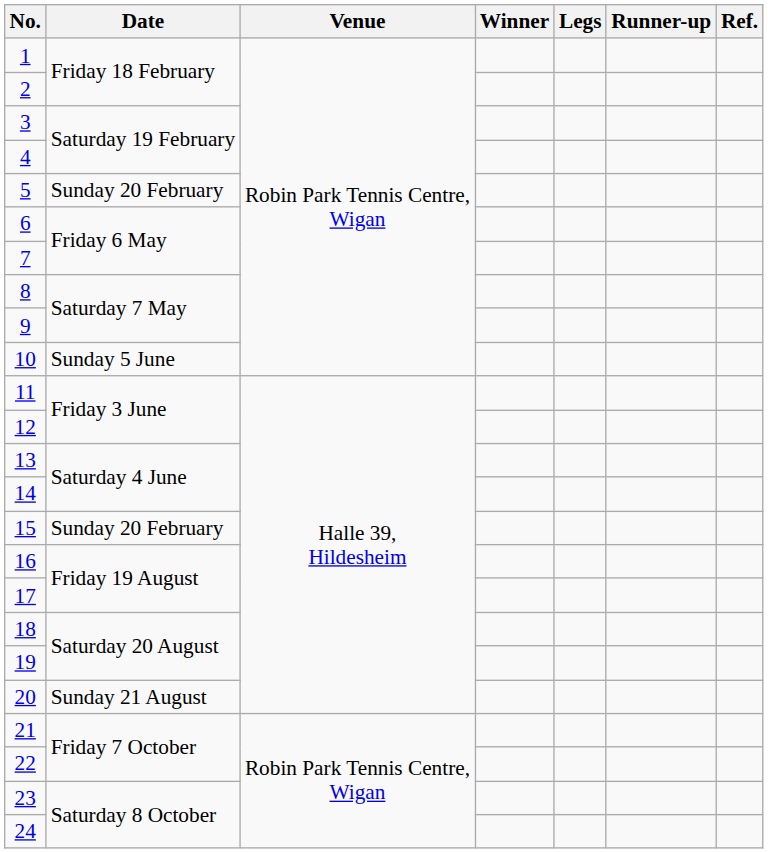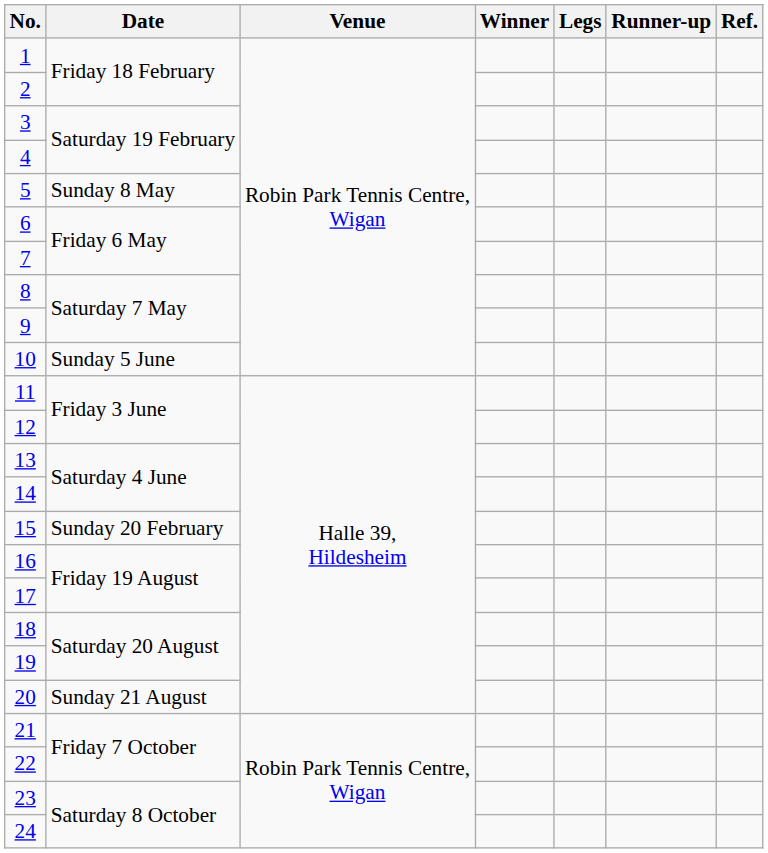 <table class="wikitable">
 <tr>
 <th>No.</th>
 <th>Date</th>
 <th>Venue</th>
 <th>Winner</th>
 <th>Legs</th>
 <th>Runner-up</th>
 <th>Ref.</th>
 </tr>
 <tr>
 <td align=center><a href='#'>1</a></td>
 <td align=left rowspan="2">Friday 18 February</td>
 <td align="center" rowspan="10">Robin Park Tennis Centre,<br>  <a href='#'>Wigan</a></td>
 <td align="right"></td>
 <td></td>
 <td></td>
 <td align="center"></td>
 </tr>
 <tr>
 <td align=center><a href='#'>2</a></td>
 <td align="right"></td>
 <td></td>
 <td></td>
 <td align="center"></td>
 </tr>
 <tr>
 <td align=center><a href='#'>3</a></td>
 <td align=left rowspan="2">Saturday 19 February</td>
 <td align="right"></td>
 <td></td>
 <td></td>
 <td align="center"></td>
 </tr>
 <tr>
 <td align=center><a href='#'>4</a></td>
 <td align="right"></td>
 <td></td>
 <td></td>
 <td align="center"></td>
 </tr>
 <tr>
 <td align=center><a href='#'>5</a></td>
-<td>Sunday 20 February</td>
+<td>Sunday 8 May</td>
 <td align="right"></td>
 <td></td>
 <td></td>
 <td align="center"></td>
 </tr>
 <tr>
 <td align=center><a href='#'>6</a></td>
 <td align=left rowspan="2">Friday 6 May</td>
 <td align="right"></td>
 <td></td>
 <td></td>
 <td align="center"></td>
 </tr>
 <tr>
 <td align=center><a href='#'>7</a></td>
 <td align="right"></td>
 <td></td>
 <td></td>
 <td align="center"></td>
 </tr>
 <tr>
 <td align=center><a href='#'>8</a></td>
 <td align=left rowspan="2">Saturday 7 May</td>
 <td align="right"></td>
 <td></td>
 <td></td>
 <td align="center"></td>
 </tr>
 <tr>
 <td align=center><a href='#'>9</a></td>
 <td align="right"></td>
 <td></td>
 <td></td>
 <td align="center"></td>
 </tr>
 <tr>
 <td align=center><a href='#'>10</a></td>
 <td>Sunday 5 June</td>
 <td align="right"></td>
 <td></td>
 <td></td>
 <td align="center"></td>
 </tr>
 <tr>
 <td align=center><a href='#'>11</a></td>
 <td align=left rowspan="2">Friday 3 June</td>
 <td align="center" rowspan="10">Halle 39,<br>  <a href='#'>Hildesheim</a></td>
 <td align="right"></td>
 <td></td>
 <td></td>
 <td align="center"></td>
 </tr>
 <tr>
 <td align=center><a href='#'>12</a></td>
 <td align="right"></td>
 <td></td>
 <td></td>
 <td align="center"></td>
 </tr>
 <tr>
 <td align=center><a href='#'>13</a></td>
 <td align=left rowspan="2">Saturday 4 June</td>
 <td align="right"></td>
 <td></td>
 <td></td>
 <td align="center"></td>
 </tr>
 <tr>
 <td align=center><a href='#'>14</a></td>
 <td align="right"></td>
 <td></td>
 <td></td>
 <td align="center"></td>
 </tr>
 <tr>
 <td align=center><a href='#'>15</a></td>
 <td>Sunday 20 February</td>
 <td align="right"></td>
 <td></td>
 <td></td>
 <td align="center"></td>
 </tr>
 <tr>
 <td align=center><a href='#'>16</a></td>
 <td align=left rowspan="2">Friday 19 August</td>
 <td align="right"></td>
 <td></td>
 <td></td>
 <td align="center"></td>
 </tr>
 <tr>
 <td align=center><a href='#'>17</a></td>
 <td align="right"></td>
 <td></td>
 <td></td>
 <td align="center"></td>
 </tr>
 <tr>
 <td align=center><a href='#'>18</a></td>
 <td align=left rowspan="2">Saturday 20 August</td>
 <td align="right"></td>
 <td></td>
 <td></td>
 <td align="center"></td>
 </tr>
 <tr>
 <td align=center><a href='#'>19</a></td>
 <td align="right"></td>
 <td></td>
 <td></td>
 <td align="center"></td>
 </tr>
 <tr>
 <td align=center><a href='#'>20</a></td>
 <td>Sunday 21 August</td>
 <td align="right"></td>
 <td></td>
 <td></td>
 <td align="center"></td>
 </tr>
 <tr>
 <td align=center><a href='#'>21</a></td>
 <td align=left rowspan="2">Friday 7 October</td>
 <td align="center" rowspan="4">Robin Park Tennis Centre,<br>  <a href='#'>Wigan</a></td>
 <td align="right"></td>
 <td></td>
 <td></td>
 <td align="center"></td>
 </tr>
 <tr>
 <td align=center><a href='#'>22</a></td>
 <td align="right"></td>
 <td></td>
 <td></td>
 <td align="center"></td>
 </tr>
 <tr>
 <td align=center><a href='#'>23</a></td>
 <td align=left rowspan="2">Saturday 8 October</td>
 <td align="right"></td>
 <td></td>
 <td></td>
 <td align="center"></td>
 </tr>
 <tr>
 <td align=center><a href='#'>24</a></td>
 <td align="right"></td>
 <td></td>
 <td></td>
 <td align="center"></td>
 </tr>
 </table>
